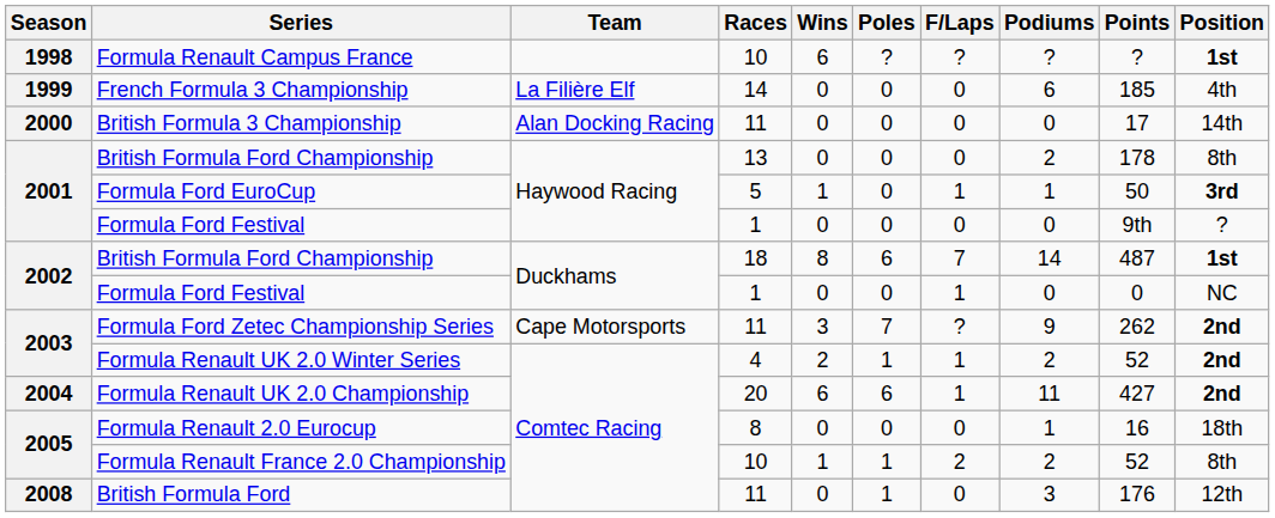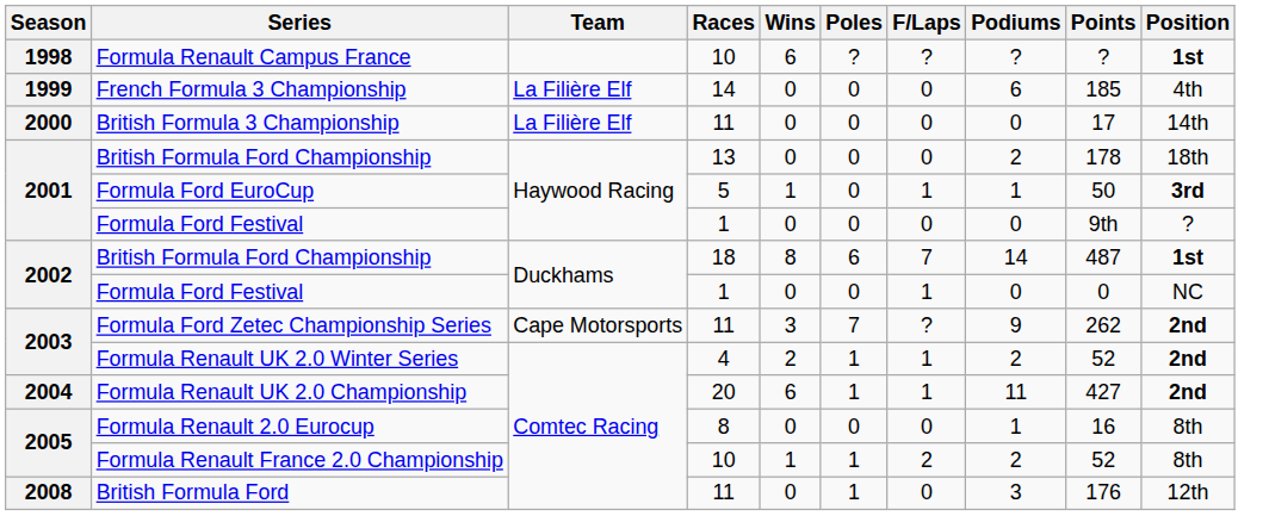 <table class="wikitable" style="font-size: 90%; text-align:center">
 <tr>
 <th>Season</th>
 <th>Series</th>
 <th>Team</th>
 <th>Races</th>
 <th>Wins</th>
 <th>Poles</th>
 <th>F/Laps</th>
 <th>Podiums</th>
 <th>Points</th>
 <th>Position</th>
 </tr>
 <tr>
 <th rowspan=1>1998</th>
 <td align=left><a href='#'>Formula Renault Campus France</a></td>
 <td></td>
 <td>10</td>
 <td>6</td>
 <td>?</td>
 <td>?</td>
 <td>?</td>
 <td>?</td>
 <td><strong>1st</strong></td>
 </tr>
 <tr>
 <th rowspan=1>1999</th>
 <td align=left><a href='#'>French Formula 3 Championship</a></td>
 <td align=left><a href='#'>La Filière Elf</a></td>
 <td>14</td>
 <td>0</td>
 <td>0</td>
 <td>0</td>
 <td>6</td>
 <td>185</td>
 <td>4th</td>
 </tr>
 <tr>
 <th rowspan=1>2000</th>
 <td align=left><a href='#'>British Formula 3 Championship</a></td>
-<td align=left><a href='#'>Alan Docking Racing</a></td>
+<td align=left><a href='#'>La Filière Elf</a></td>
 <td>11</td>
 <td>0</td>
 <td>0</td>
 <td>0</td>
 <td>0</td>
 <td>17</td>
 <td>14th</td>
 </tr>
 <tr>
 <th rowspan=3>2001</th>
 <td align=left><a href='#'>British Formula Ford Championship</a></td>
 <td rowspan=3 align=left>Haywood Racing</td>
 <td>13</td>
 <td>0</td>
 <td>0</td>
 <td>0</td>
 <td>2</td>
 <td>178</td>
-<td>8th</td>
+<td>18th</td>
 </tr>
 <tr>
 <td align=left><a href='#'>Formula Ford EuroCup</a></td>
 <td>5</td>
 <td>1</td>
 <td>0</td>
 <td>1</td>
 <td>1</td>
 <td>50</td>
 <td><strong>3rd</strong></td>
 </tr>
 <tr>
 <td align=left><a href='#'>Formula Ford Festival</a></td>
 <td>1</td>
 <td>0</td>
 <td>0</td>
 <td>0</td>
 <td>0</td>
 <td>9th</td>
 <td>?</td>
 </tr>
 <tr>
 <th rowspan=2>2002</th>
 <td align=left><a href='#'>British Formula Ford Championship</a></td>
 <td rowspan=2 align=left>Duckhams</td>
 <td>18</td>
 <td>8</td>
 <td>6</td>
 <td>7</td>
 <td>14</td>
 <td>487</td>
 <td><strong>1st</strong></td>
 </tr>
 <tr>
 <td align=left><a href='#'>Formula Ford Festival</a></td>
 <td>1</td>
 <td>0</td>
 <td>0</td>
 <td>1</td>
 <td>0</td>
 <td>0</td>
 <td>NC</td>
 </tr>
 <tr>
 <th rowspan=2>2003</th>
 <td align=left><a href='#'>Formula Ford Zetec Championship Series</a></td>
 <td align=left>Cape Motorsports</td>
 <td>11</td>
 <td>3</td>
 <td>7</td>
 <td>?</td>
 <td>9</td>
 <td>262</td>
 <td><strong>2nd</strong></td>
 </tr>
 <tr>
 <td align=left><a href='#'>Formula Renault UK 2.0 Winter Series</a></td>
 <td rowspan=5 align=left><a href='#'>Comtec Racing</a></td>
 <td>4</td>
 <td>2</td>
 <td>1</td>
 <td>1</td>
 <td>2</td>
 <td>52</td>
 <td><strong>2nd</strong></td>
 </tr>
 <tr>
 <th rowspan=1>2004</th>
 <td align=left><a href='#'>Formula Renault UK 2.0 Championship</a></td>
 <td>20</td>
 <td>6</td>
-<td>6</td>
+<td>1</td>
 <td>1</td>
 <td>11</td>
 <td>427</td>
 <td><strong>2nd</strong></td>
 </tr>
 <tr>
 <th rowspan=2>2005</th>
 <td align=left><a href='#'>Formula Renault 2.0 Eurocup</a></td>
 <td>8</td>
 <td>0</td>
 <td>0</td>
 <td>0</td>
 <td>1</td>
 <td>16</td>
-<td>18th</td>
+<td>8th</td>
 </tr>
 <tr>
 <td align=left><a href='#'>Formula Renault France 2.0 Championship</a></td>
 <td>10</td>
 <td>1</td>
 <td>1</td>
 <td>2</td>
 <td>2</td>
 <td>52</td>
 <td>8th</td>
 </tr>
 <tr>
 <th rowspan=1>2008</th>
 <td align=left><a href='#'>British Formula Ford</a></td>
 <td>11</td>
 <td>0</td>
 <td>1</td>
 <td>0</td>
 <td>3</td>
 <td>176</td>
 <td>12th</td>
 </tr>
 </table>
